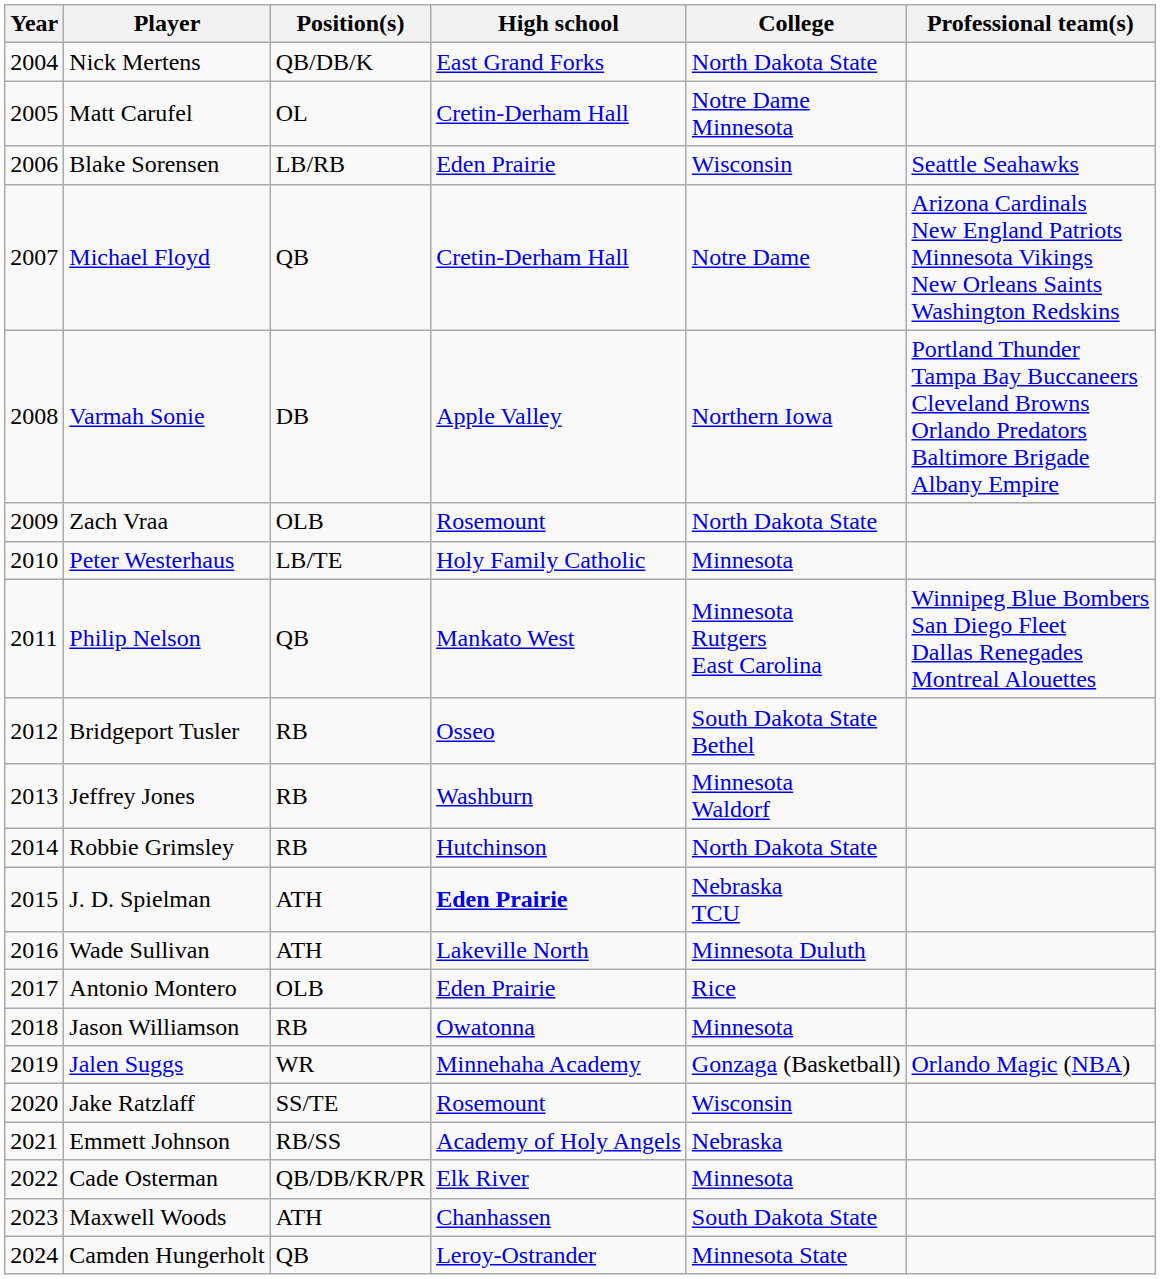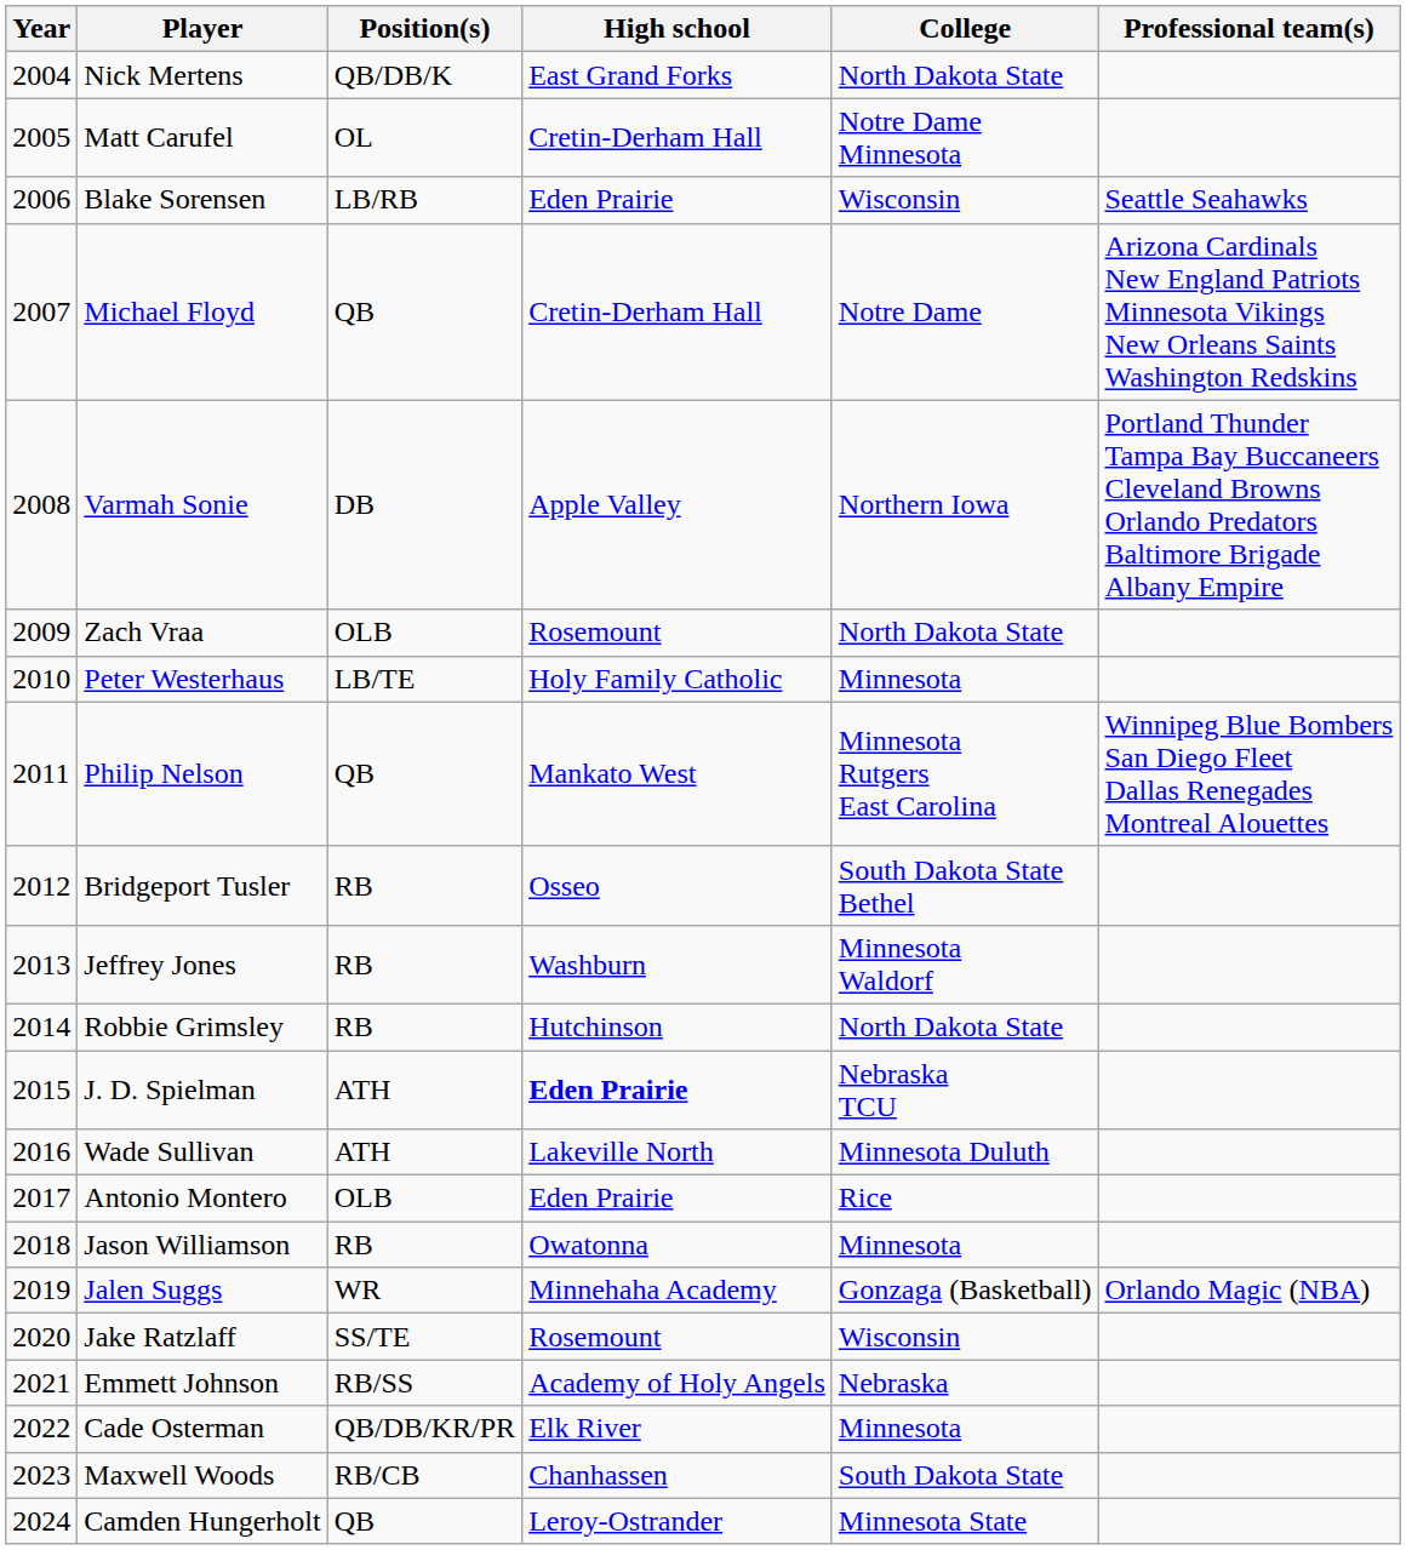 <table class="wikitable">
 <tr>
 <th>Year</th>
 <th>Player</th>
 <th>Position(s)</th>
 <th>High school</th>
 <th>College</th>
 <th>Professional team(s)</th>
 </tr>
 <tr>
 <td>2004</td>
 <td>Nick Mertens</td>
 <td>QB/DB/K</td>
 <td><a href='#'>East Grand Forks</a></td>
 <td><a href='#'>North Dakota State</a></td>
 <td></td>
 </tr>
 <tr>
 <td>2005</td>
 <td>Matt Carufel</td>
 <td>OL</td>
 <td><a href='#'>Cretin-Derham Hall</a></td>
 <td><a href='#'>Notre Dame</a><br><a href='#'>Minnesota</a></td>
 <td></td>
 </tr>
 <tr>
 <td>2006</td>
 <td>Blake Sorensen</td>
 <td>LB/RB</td>
 <td><a href='#'>Eden Prairie</a></td>
 <td><a href='#'>Wisconsin</a></td>
 <td><a href='#'>Seattle Seahawks</a></td>
 </tr>
 <tr>
 <td>2007</td>
 <td><a href='#'>Michael Floyd</a></td>
 <td>QB</td>
 <td><a href='#'>Cretin-Derham Hall</a></td>
 <td><a href='#'>Notre Dame</a></td>
 <td><a href='#'>Arizona Cardinals</a><br><a href='#'>New England Patriots</a><br><a href='#'>Minnesota Vikings</a><br><a href='#'>New Orleans Saints</a><br><a href='#'>Washington Redskins</a></td>
 </tr>
 <tr>
 <td>2008</td>
 <td><a href='#'>Varmah Sonie</a></td>
 <td>DB</td>
 <td><a href='#'>Apple Valley</a></td>
 <td><a href='#'>Northern Iowa</a></td>
 <td><a href='#'>Portland Thunder</a><br><a href='#'>Tampa Bay Buccaneers</a><br><a href='#'>Cleveland Browns</a><br><a href='#'>Orlando Predators</a><br><a href='#'>Baltimore Brigade</a><br><a href='#'>Albany Empire</a></td>
 </tr>
 <tr>
 <td>2009</td>
 <td>Zach Vraa</td>
 <td>OLB</td>
 <td><a href='#'>Rosemount</a></td>
 <td><a href='#'>North Dakota State</a></td>
 <td></td>
 </tr>
 <tr>
 <td>2010</td>
 <td><a href='#'>Peter Westerhaus</a></td>
 <td>LB/TE</td>
 <td><a href='#'>Holy Family Catholic</a></td>
 <td><a href='#'>Minnesota</a></td>
 <td></td>
 </tr>
 <tr>
 <td>2011</td>
 <td><a href='#'>Philip Nelson</a></td>
 <td>QB</td>
 <td><a href='#'>Mankato West</a></td>
 <td><a href='#'>Minnesota</a><br><a href='#'>Rutgers</a><br><a href='#'>East Carolina</a></td>
 <td><a href='#'>Winnipeg Blue Bombers</a><br><a href='#'>San Diego Fleet</a><br><a href='#'>Dallas Renegades</a><br><a href='#'>Montreal Alouettes</a></td>
 </tr>
 <tr>
 <td>2012</td>
 <td>Bridgeport Tusler</td>
 <td>RB</td>
 <td><a href='#'>Osseo</a></td>
 <td><a href='#'>South Dakota State</a><br><a href='#'>Bethel</a></td>
 <td></td>
 </tr>
 <tr>
 <td>2013</td>
 <td>Jeffrey Jones</td>
 <td>RB</td>
 <td><a href='#'>Washburn</a></td>
 <td><a href='#'>Minnesota</a><br><a href='#'>Waldorf</a></td>
 <td></td>
 </tr>
 <tr>
 <td>2014</td>
 <td>Robbie Grimsley</td>
 <td>RB</td>
 <td><a href='#'>Hutchinson</a></td>
 <td><a href='#'>North Dakota State</a></td>
 </tr>
 <tr>
 <td>2015</td>
 <td>J. D. Spielman</td>
 <td>ATH</td>
 <td><strong><a href='#'>Eden Prairie</a></strong></td>
 <td><a href='#'>Nebraska</a><br><a href='#'>TCU</a></td>
 <td></td>
 </tr>
 <tr>
 <td>2016</td>
 <td>Wade Sullivan</td>
 <td>ATH</td>
 <td><a href='#'>Lakeville North</a></td>
 <td><a href='#'>Minnesota Duluth</a></td>
 <td></td>
 </tr>
 <tr>
 <td>2017</td>
 <td>Antonio Montero</td>
 <td>OLB</td>
 <td><a href='#'>Eden Prairie</a></td>
 <td><a href='#'>Rice</a></td>
 <td></td>
 </tr>
 <tr>
 <td>2018</td>
 <td>Jason Williamson</td>
 <td>RB</td>
 <td><a href='#'>Owatonna</a></td>
 <td><a href='#'>Minnesota</a></td>
 <td></td>
 </tr>
 <tr>
 <td>2019</td>
 <td><a href='#'>Jalen Suggs</a></td>
 <td>WR</td>
 <td><a href='#'>Minnehaha Academy</a></td>
 <td><a href='#'>Gonzaga</a> (Basketball)</td>
 <td><a href='#'>Orlando Magic</a> (<a href='#'>NBA</a>)</td>
 </tr>
 <tr>
 <td>2020</td>
 <td>Jake Ratzlaff</td>
 <td>SS/TE</td>
 <td><a href='#'>Rosemount</a></td>
 <td><a href='#'>Wisconsin</a></td>
 <td></td>
 </tr>
 <tr>
 <td>2021</td>
 <td>Emmett Johnson</td>
 <td>RB/SS</td>
 <td><a href='#'>Academy of Holy Angels</a></td>
 <td><a href='#'>Nebraska</a></td>
 <td></td>
 </tr>
 <tr>
 <td>2022</td>
 <td>Cade Osterman</td>
 <td>QB/DB/KR/PR</td>
 <td><a href='#'>Elk River</a></td>
 <td><a href='#'>Minnesota</a></td>
 <td></td>
 </tr>
 <tr>
 <td>2023</td>
 <td>Maxwell Woods</td>
-<td>ATH</td>
+<td>RB/CB</td>
 <td><a href='#'>Chanhassen</a></td>
 <td><a href='#'>South Dakota State</a></td>
 <td></td>
 </tr>
 <tr>
 <td>2024</td>
 <td>Camden Hungerholt</td>
 <td>QB</td>
 <td><a href='#'>Leroy-Ostrander</a></td>
 <td><a href='#'>Minnesota State</a></td>
 <td></td>
 </tr>
 </table>
